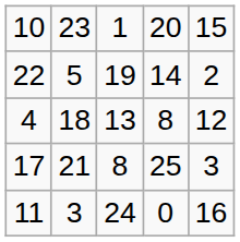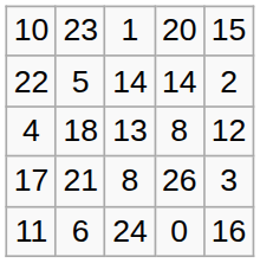 <table class="wikitable" style="text-align:center;width:6em;height:6em;" align="right">
 <tr>
 <td>10</td>
 <td>23</td>
 <td>1</td>
 <td>20</td>
 <td>15</td>
 </tr>
 <tr>
 <td>22</td>
 <td>5</td>
-<td>19</td>
+<td>14</td>
 <td>14</td>
 <td>2</td>
 </tr>
 <tr>
 <td>4</td>
 <td>18</td>
 <td>13</td>
 <td>8</td>
 <td>12</td>
 </tr>
 <tr>
 <td>17</td>
 <td>21</td>
 <td>8</td>
-<td>25</td>
+<td>26</td>
 <td>3</td>
 </tr>
 <tr>
 <td>11</td>
-<td>3</td>
+<td>6</td>
 <td>24</td>
 <td>0</td>
 <td>16</td>
 </tr>
 </table>
